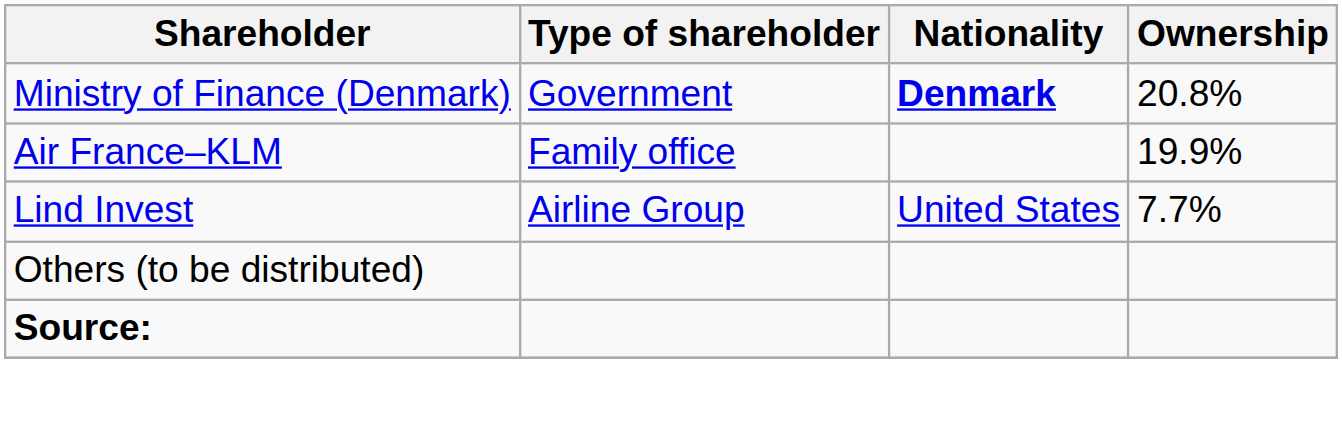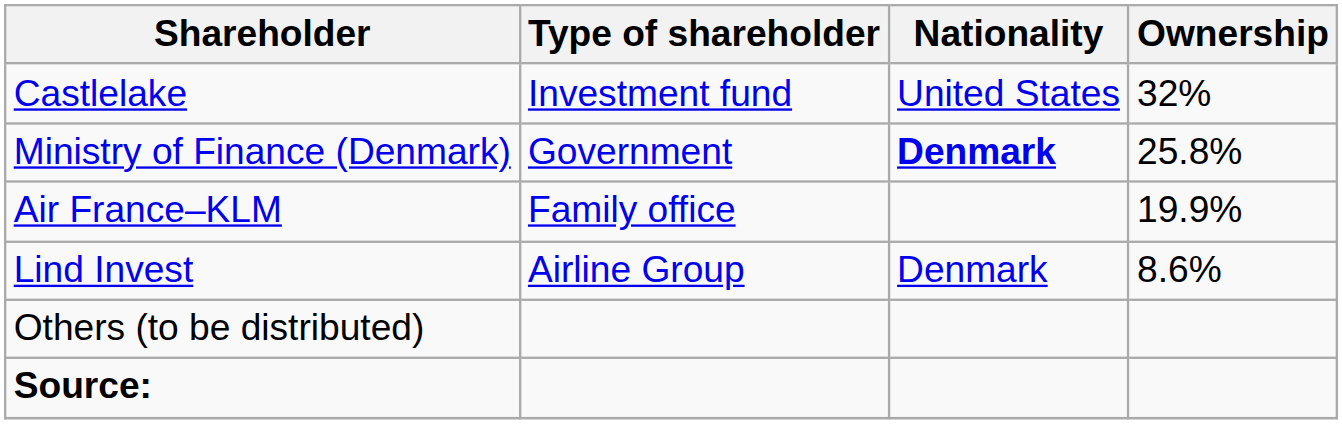 <table class="wikitable">
 <tr>
 <th>Shareholder</th>
 <th>Type of shareholder</th>
 <th>Nationality</th>
 <th>Ownership</th>
 </tr>
 <tr>
+<td><a href='#'>Castlelake</a></td>
+<td><a href='#'>Investment fund</a></td>
+<td> <a href='#'>United States</a></td>
+<td>32%</td>
+</tr>
+<tr>
 <td><a href='#'>Ministry of Finance (Denmark)</a></td>
 <td><a href='#'>Government</a></td>
 <td><strong> <a href='#'>Denmark</a></strong></td>
-<td>20.8%</td>
+<td>25.8%</td>
 </tr>
 <tr>
 <td><a href='#'>Air France–KLM</a></td>
 <td><a href='#'>Family office</a></td>
 <td><br></td>
 <td>19.9%</td>
 </tr>
 <tr>
 <td><a href='#'>Lind Invest</a></td>
 <td><a href='#'>Airline Group</a></td>
-<td> <a href='#'>United States</a></td>
-<td>7.7%</td>
+<td> <a href='#'>Denmark</a></td>
+<td>8.6%</td>
 </tr>
 <tr>
 <td>Others (to be distributed)</td>
 <td></td>
 <td></td>
 <td></td>
 </tr>
 <tr>
 <td><strong>Source:</strong></td>
 <td></td>
 <td></td>
 <td></td>
 </tr>
 <tr>
 </tr>
 </table>
